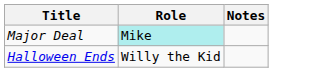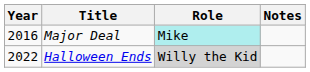 <table class="wikitable sortable">
 <tr>
+<th>Year</th>
 <th>Title</th>
 <th>Role</th>
 <th>Notes</th>
 </tr>
 <tr>
+<td>2016</td>
 <td><em>Major Deal</em></td>
 <td style="background: paleturquoise;">Mike</td>
 <td></td>
 </tr>
 <tr>
+<td>2022</td>
 <td><em><a href='#'>Halloween Ends</a></em></td>
-<td>Willy the Kid</td>
+<td style="background: lightgrey;">Willy the Kid</td>
 <td></td>
 </tr>
 </table>
